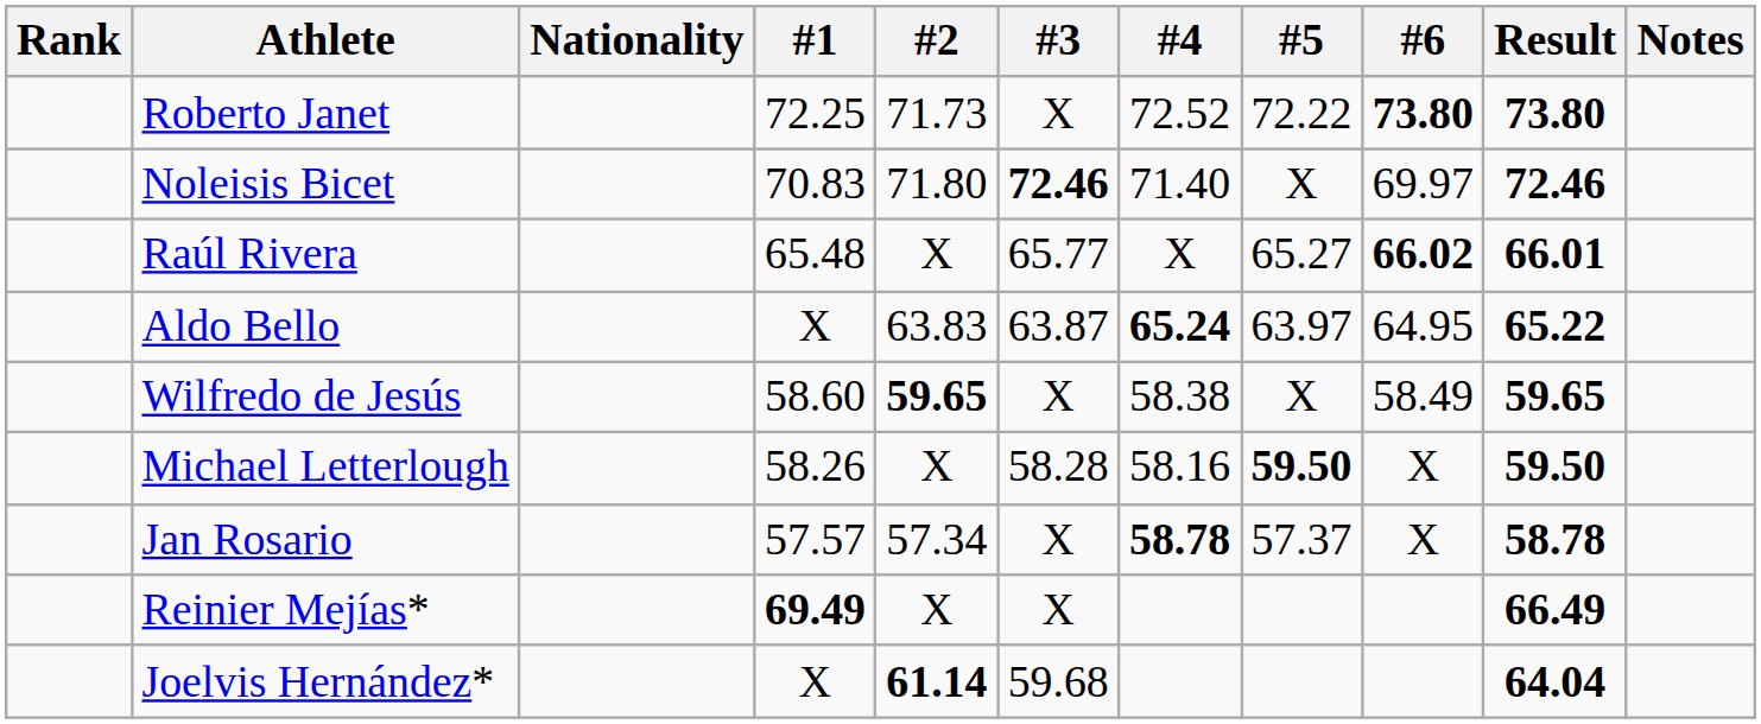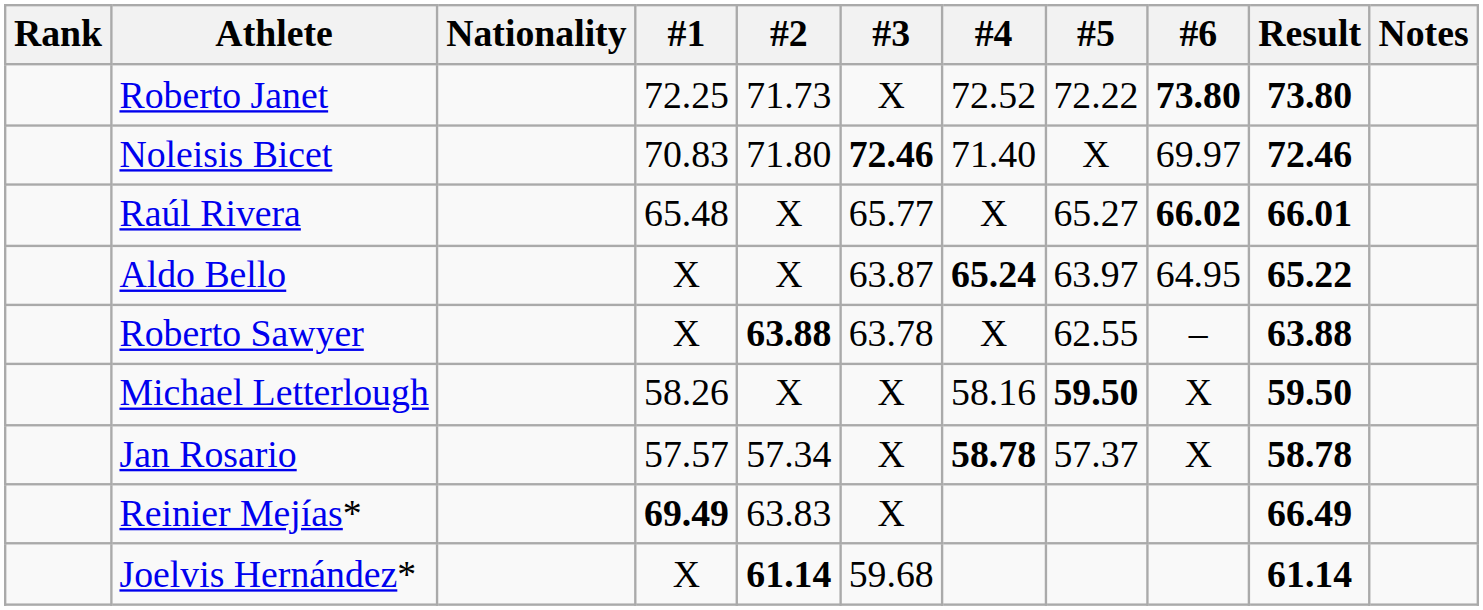 <table class="wikitable sortable" style="text-align:center">
 <tr>
 <th>Rank</th>
 <th>Athlete</th>
 <th>Nationality</th>
 <th>#1</th>
 <th>#2</th>
 <th>#3</th>
 <th>#4</th>
 <th>#5</th>
 <th>#6</th>
 <th>Result</th>
 <th>Notes</th>
 </tr>
 <tr>
 <td></td>
 <td align=left><a href='#'>Roberto Janet</a></td>
 <td align=left></td>
 <td>72.25</td>
 <td>71.73</td>
 <td>X</td>
 <td>72.52</td>
 <td>72.22</td>
 <td><strong>73.80</strong></td>
 <td><strong>73.80</strong></td>
 <td></td>
 </tr>
 <tr>
 <td></td>
 <td align=left><a href='#'>Noleisis Bicet</a></td>
 <td align=left></td>
 <td>70.83</td>
 <td>71.80</td>
 <td><strong>72.46</strong></td>
 <td>71.40</td>
 <td>X</td>
 <td>69.97</td>
 <td><strong>72.46</strong></td>
 <td></td>
 </tr>
 <tr>
 <td></td>
 <td align=left><a href='#'>Raúl Rivera</a></td>
 <td align=left></td>
 <td>65.48</td>
 <td>X</td>
 <td>65.77</td>
 <td>X</td>
 <td>65.27</td>
 <td><strong>66.02</strong></td>
 <td><strong>66.01</strong></td>
 <td></td>
 </tr>
 <tr>
 <td></td>
 <td align=left><a href='#'>Aldo Bello</a></td>
 <td align=left></td>
 <td>X</td>
-<td>63.83</td>
+<td>X</td>
 <td>63.87</td>
 <td><strong>65.24</strong></td>
 <td>63.97</td>
 <td>64.95</td>
 <td><strong>65.22</strong></td>
 <td></td>
 </tr>
 <tr>
 <td></td>
-<td align=left><a href='#'>Wilfredo de Jesús</a></td>
+<td align=left><a href='#'>Roberto Sawyer</a></td>
 <td align=left></td>
-<td>58.60</td>
-<td><strong>59.65</strong></td>
 <td>X</td>
-<td>58.38</td>
+<td><strong>63.88</strong></td>
+<td>63.78</td>
 <td>X</td>
-<td>58.49</td>
-<td><strong>59.65</strong></td>
+<td>62.55</td>
+<td>–</td>
+<td><strong>63.88</strong></td>
 <td></td>
 </tr>
 <tr>
 <td></td>
 <td align=left><a href='#'>Michael Letterlough</a></td>
 <td align=left></td>
 <td>58.26</td>
 <td>X</td>
-<td>58.28</td>
+<td>X</td>
 <td>58.16</td>
 <td><strong>59.50</strong></td>
 <td>X</td>
 <td><strong>59.50</strong></td>
 <td></td>
 </tr>
 <tr>
 <td></td>
 <td align=left><a href='#'>Jan Rosario</a></td>
 <td align=left></td>
 <td>57.57</td>
 <td>57.34</td>
 <td>X</td>
 <td><strong>58.78</strong></td>
 <td>57.37</td>
 <td>X</td>
 <td><strong>58.78</strong></td>
 <td></td>
 </tr>
 <tr>
 <td></td>
 <td align=left><a href='#'>Reinier Mejías</a>*</td>
 <td align=left></td>
 <td><strong>69.49</strong></td>
-<td>X</td>
+<td>63.83</td>
 <td>X</td>
 <td></td>
 <td></td>
 <td></td>
 <td><strong>66.49</strong></td>
 <td></td>
 </tr>
 <tr>
 <td></td>
 <td align=left><a href='#'>Joelvis Hernández</a>*</td>
 <td align=left></td>
 <td>X</td>
 <td><strong>61.14</strong></td>
 <td>59.68</td>
 <td></td>
 <td></td>
 <td></td>
-<td><strong>64.04</strong></td>
+<td><strong>61.14</strong></td>
 <td></td>
 </tr>
 </table>
